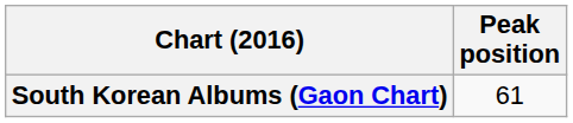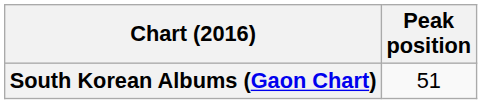 <table class="wikitable plainrowheaders">
 <tr>
 <th>Chart (2016)</th>
 <th>Peak<br>position</th>
 </tr>
 <tr>
 <th scope="row">South Korean Albums (<a href='#'>Gaon Chart</a>)</th>
-<td style="text-align:center">61</td>
+<td style="text-align:center">51</td>
 </tr>
 </table>
